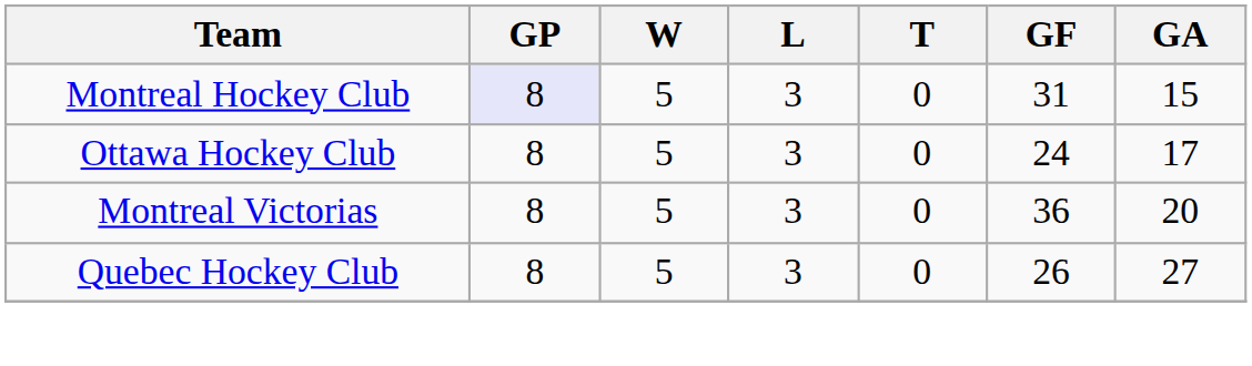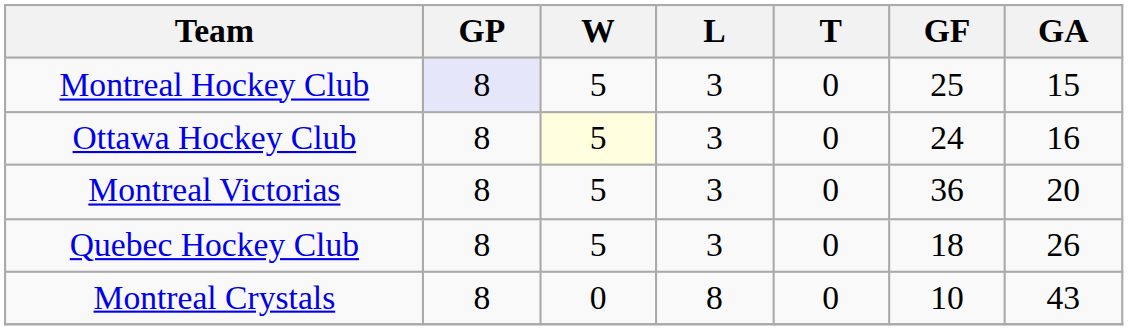 <table class="wikitable" style="text-align:center;">
 <tr>
 <th style="width:12em">Team</th>
 <th style="width:3em">GP</th>
 <th style="width:3em">W</th>
 <th style="width:3em">L</th>
 <th style="width:3em">T</th>
 <th style="width:3em">GF</th>
 <th style="width:3em">GA</th>
 </tr>
 <tr>
 <td><a href='#'>Montreal Hockey Club</a></td>
 <td style="background: lavender;">8</td>
 <td>5</td>
 <td>3</td>
 <td>0</td>
-<td>31</td>
+<td>25</td>
 <td>15</td>
 </tr>
 <tr>
 <td><a href='#'>Ottawa Hockey Club</a></td>
 <td>8</td>
-<td>5</td>
+<td style="background: lightyellow;">5</td>
 <td>3</td>
 <td>0</td>
 <td>24</td>
-<td>17</td>
+<td>16</td>
 </tr>
 <tr>
 <td><a href='#'>Montreal Victorias</a></td>
 <td>8</td>
 <td>5</td>
 <td>3</td>
 <td>0</td>
 <td>36</td>
 <td>20</td>
 </tr>
 <tr>
 <td><a href='#'>Quebec Hockey Club</a></td>
 <td>8</td>
 <td>5</td>
 <td>3</td>
 <td>0</td>
+<td>18</td>
 <td>26</td>
-<td>27</td>
+</tr>
+<tr>
+<td><a href='#'>Montreal Crystals</a></td>
+<td>8</td>
+<td>0</td>
+<td>8</td>
+<td>0</td>
+<td>10</td>
+<td>43</td>
 </tr>
 <tr>
 </tr>
 </table>
